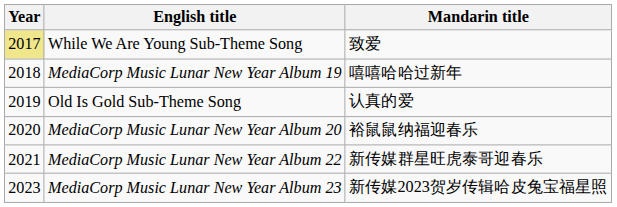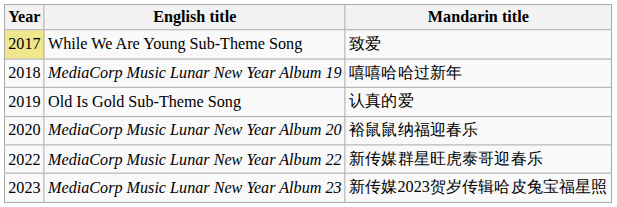 <table class="wikitable sortable">
 <tr>
 <th>Year</th>
 <th>English title</th>
 <th>Mandarin title</th>
 </tr>
 <tr>
 <td style="background: khaki;">2017</td>
 <td>While We Are Young Sub-Theme Song</td>
 <td>致爱</td>
 </tr>
 <tr>
 <td>2018</td>
 <td><em>MediaCorp Music Lunar New Year Album 19</em></td>
 <td>嘻嘻哈哈过新年</td>
 </tr>
 <tr>
 <td>2019</td>
 <td>Old Is Gold Sub-Theme Song</td>
 <td>认真的爱</td>
 </tr>
 <tr>
 <td>2020</td>
 <td><em>MediaCorp Music Lunar New Year Album 20</em></td>
 <td>裕鼠鼠纳福迎春乐</td>
 </tr>
 <tr>
-<td>2021</td>
+<td>2022</td>
 <td><em>MediaCorp Music Lunar New Year Album 22</em></td>
 <td>新传媒群星旺虎泰哥迎春乐</td>
 </tr>
 <tr>
 <td>2023</td>
 <td><em>MediaCorp Music Lunar New Year Album 23</em></td>
 <td>新传媒2023贺岁传辑哈皮兔宝福星照</td>
 </tr>
 </table>
